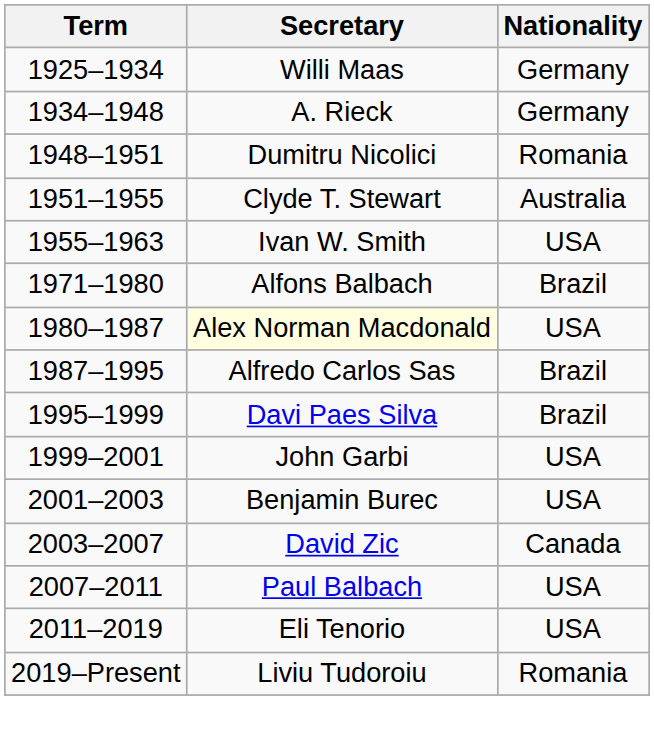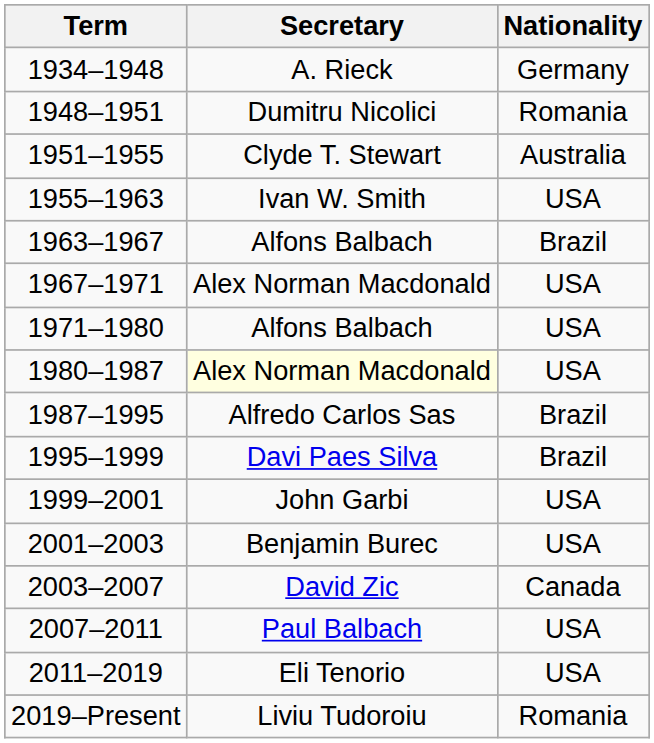 <table class="wikitable" style="text-align:center">
 <tr>
 <th>Term</th>
 <th>Secretary</th>
 <th>Nationality</th>
-</tr>
-<tr>
-<td>1925–1934</td>
-<td>Willi Maas</td>
-<td>Germany</td>
 </tr>
 <tr>
 <td>1934–1948</td>
 <td>A. Rieck</td>
 <td>Germany</td>
 </tr>
 <tr>
 <td>1948–1951</td>
 <td>Dumitru Nicolici</td>
 <td>Romania</td>
 </tr>
 <tr>
 <td>1951–1955</td>
 <td>Clyde T. Stewart</td>
 <td>Australia</td>
 </tr>
 <tr>
 <td>1955–1963</td>
 <td>Ivan W. Smith</td>
 <td>USA</td>
 </tr>
 <tr>
+<td>1963–1967</td>
+<td>Alfons Balbach</td>
+<td>Brazil</td>
+</tr>
+<tr>
+<td>1967–1971</td>
+<td>Alex Norman Macdonald</td>
+<td>USA</td>
+</tr>
+<tr>
 <td>1971–1980</td>
 <td>Alfons Balbach</td>
-<td>Brazil</td>
+<td>USA</td>
 </tr>
 <tr>
 <td>1980–1987</td>
 <td style="background: lightyellow;">Alex Norman Macdonald</td>
 <td>USA</td>
 </tr>
 <tr>
 <td>1987–1995</td>
 <td>Alfredo Carlos Sas</td>
 <td>Brazil</td>
 </tr>
 <tr>
 <td>1995–1999</td>
 <td><a href='#'>Davi Paes Silva</a></td>
 <td>Brazil</td>
 </tr>
 <tr>
 <td>1999–2001</td>
 <td>John Garbi</td>
 <td>USA</td>
 </tr>
 <tr>
 <td>2001–2003</td>
 <td>Benjamin Burec</td>
 <td>USA</td>
 </tr>
 <tr>
 <td>2003–2007</td>
 <td><a href='#'>David Zic</a></td>
 <td>Canada</td>
 </tr>
 <tr>
 <td>2007–2011</td>
 <td><a href='#'>Paul Balbach</a></td>
 <td>USA</td>
 </tr>
 <tr>
 <td>2011–2019</td>
 <td>Eli Tenorio</td>
 <td>USA</td>
 </tr>
 <tr>
 <td>2019–Present</td>
 <td>Liviu Tudoroiu</td>
 <td>Romania</td>
 </tr>
 </table>
